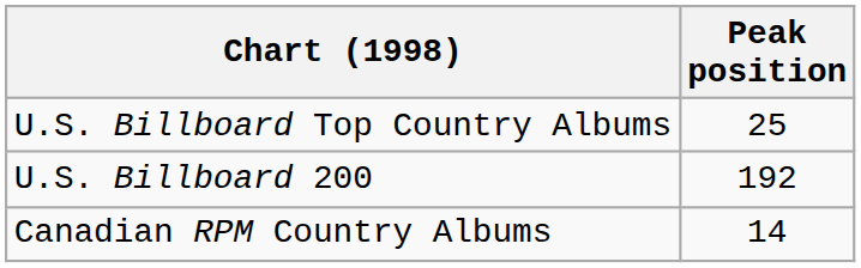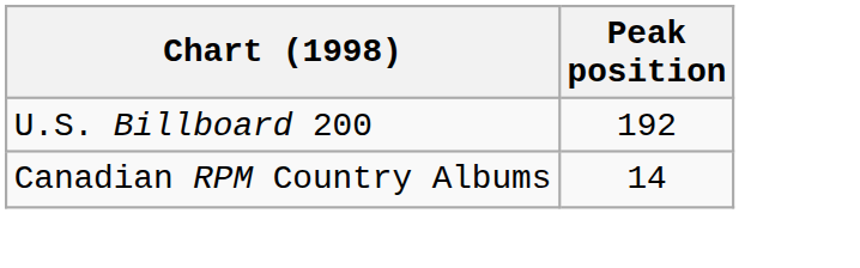 <table class="wikitable">
 <tr>
 <th>Chart (1998)</th>
 <th>Peak<br>position</th>
-</tr>
-<tr>
-<td>U.S. <em>Billboard</em> Top Country Albums</td>
-<td align="center">25</td>
 </tr>
 <tr>
 <td>U.S. <em>Billboard</em> 200</td>
 <td align="center">192</td>
 </tr>
 <tr>
 <td>Canadian <em>RPM</em> Country Albums</td>
 <td align="center">14</td>
 </tr>
 </table>
